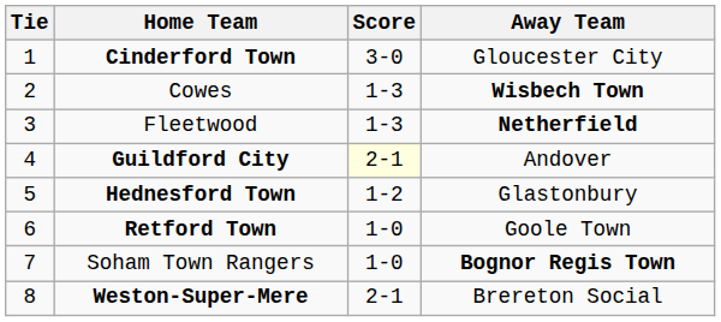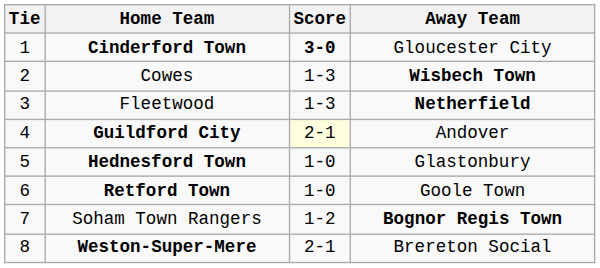 <table class="wikitable" style="text-align:center;">
 <tr>
 <th width=20>Tie</th>
 <th width=175>Home Team</th>
 <th width=20>Score</th>
 <th width=175>Away Team</th>
 </tr>
 <tr>
 <td>1</td>
 <td><strong>Cinderford Town</strong></td>
-<td>3-0</td>
+<td><strong>3-0</strong></td>
 <td>Gloucester City</td>
 </tr>
 <tr>
 <td>2</td>
 <td>Cowes</td>
 <td>1-3</td>
 <td><strong>Wisbech Town</strong></td>
 </tr>
 <tr>
 <td>3</td>
 <td>Fleetwood</td>
 <td>1-3</td>
 <td><strong>Netherfield</strong></td>
 </tr>
 <tr>
 <td>4</td>
 <td><strong>Guildford City</strong></td>
 <td style="background: lightyellow;">2-1</td>
 <td>Andover</td>
 </tr>
 <tr>
 <td>5</td>
 <td><strong>Hednesford Town</strong></td>
-<td>1-2</td>
+<td>1-0</td>
 <td>Glastonbury</td>
 </tr>
 <tr>
 <td>6</td>
 <td><strong>Retford Town</strong></td>
 <td>1-0</td>
 <td>Goole Town</td>
 </tr>
 <tr>
 <td>7</td>
 <td>Soham Town Rangers</td>
-<td>1-0</td>
+<td>1-2</td>
 <td><strong>Bognor Regis Town</strong></td>
 </tr>
 <tr>
 <td>8</td>
 <td><strong>Weston-Super-Mere</strong></td>
 <td>2-1</td>
 <td>Brereton Social</td>
 </tr>
 </table>
